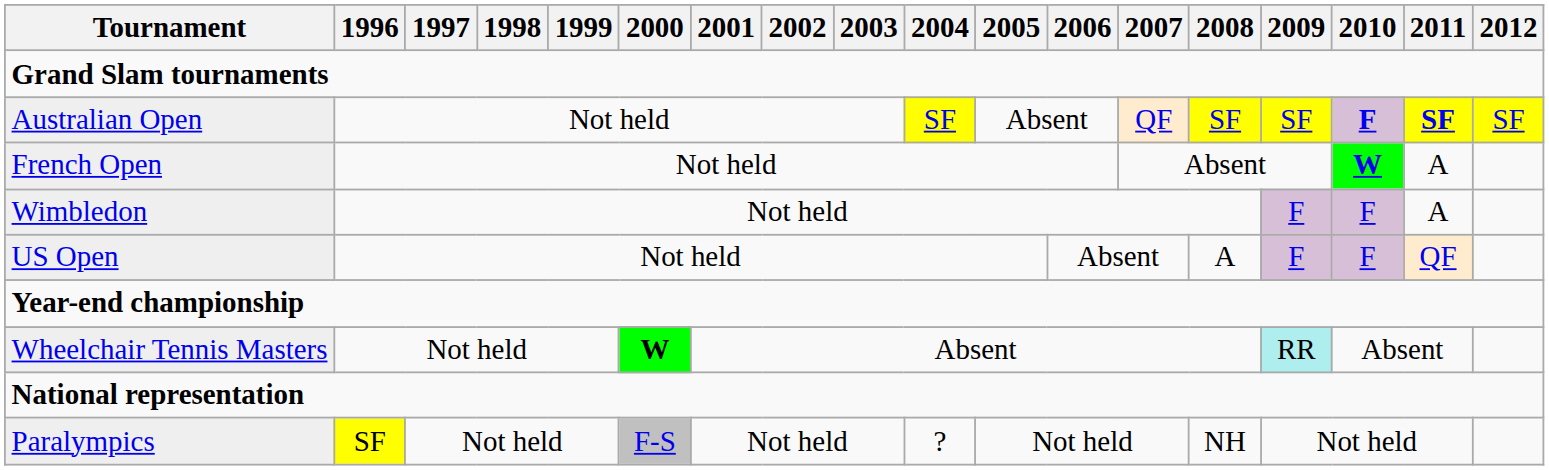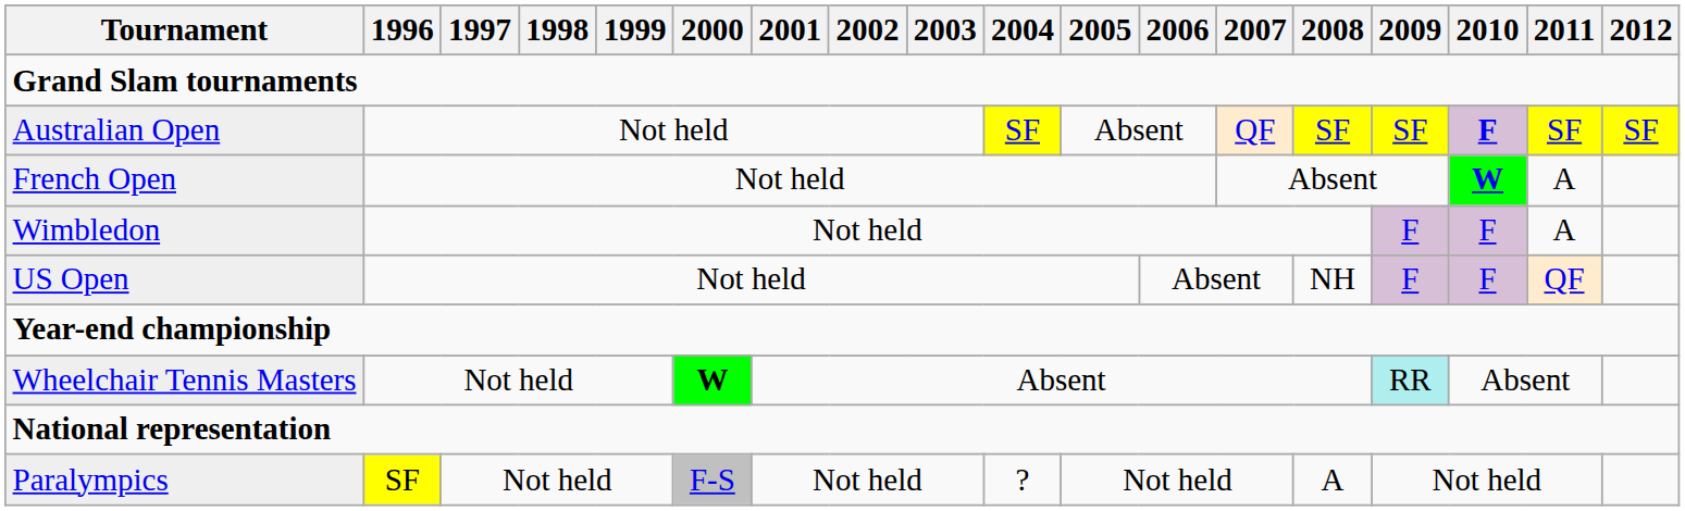 <table class="wikitable">
 <tr>
 <th>Tournament</th>
 <th>1996</th>
 <th>1997</th>
 <th>1998</th>
 <th>1999</th>
 <th>2000</th>
 <th>2001</th>
 <th>2002</th>
 <th>2003</th>
 <th>2004</th>
 <th>2005</th>
 <th>2006</th>
 <th>2007</th>
 <th>2008</th>
 <th>2009</th>
 <th>2010</th>
 <th>2011</th>
 <th>2012</th>
 </tr>
 <tr>
 <td colspan="18"><strong>Grand Slam tournaments</strong></td>
 </tr>
 <tr>
 <td style="background:#efefef;"><a href='#'>Australian Open</a></td>
 <td colspan="8" style="text-align:center;">Not held</td>
 <td style="background:yellow" align="center"><a href='#'>SF</a></td>
 <td colspan="2" align="center">Absent</td>
 <td style="background:#ffebcd;" align="center"><a href='#'>QF</a></td>
 <td style="background:yellow" align="center"><a href='#'>SF</a></td>
 <td style="background:yellow;" align="center"><a href='#'>SF</a></td>
 <td style="background:#D8BFD8;" align="center"><strong><a href='#'>F</a></strong></td>
-<td style="background:yellow;" align="center"><strong><a href='#'>SF</a></strong></td>
+<td style="background:yellow;" align="center"><a href='#'>SF</a></td>
 <td style="background:yellow;" align="center"><a href='#'>SF</a></td>
 </tr>
 <tr>
 <td style="background:#efefef; text-align:left;"><a href='#'>French Open</a></td>
 <td colspan="11" style="text-align:center;">Not held</td>
 <td colspan="3" align="center">Absent</td>
 <td style="background:#00ff00" align="center"><strong><a href='#'>W</a></strong></td>
 <td align="center">A</td>
 <td align="center"></td>
 </tr>
 <tr>
 <td style="background:#efefef; text-align:left;"><a href='#'>Wimbledon</a></td>
 <td colspan="13" style="text-align:center;">Not held</td>
 <td style="background:#D8BFD8;" align="center"><a href='#'>F</a></td>
 <td style="background:#D8BFD8;" align="center"><a href='#'>F</a></td>
 <td align="center">A</td>
 <td align="center"></td>
 </tr>
 <tr>
 <td style="background:#efefef; text-align:left;"><a href='#'>US Open</a></td>
 <td colspan="10" style="text-align:center;">Not held</td>
 <td colspan="2" align="center">Absent</td>
-<td style="text-align:center;">A</td>
+<td align="center">NH</td>
 <td style="background:#D8BFD8;" align="center"><a href='#'>F</a></td>
 <td style="background:#D8BFD8;" align="center"><a href='#'>F</a></td>
 <td style="background:#ffebcd;" align="center"><a href='#'>QF</a></td>
 <td align="center"></td>
 </tr>
 <tr>
 <td colspan="18"><strong>Year-end championship</strong></td>
 </tr>
 <tr>
 <td style="background:#efefef;"><a href='#'>Wheelchair Tennis Masters</a></td>
 <td colspan="4" style="text-align:center;">Not held</td>
 <td style="background:#00ff00" align="center"><strong>W</strong></td>
 <td colspan="8" style="text-align:center;">Absent</td>
 <td style="background:#afeeee; text-align:center;">RR</td>
 <td colspan="2" style="text-align:center;">Absent</td>
 <td style="text-align:center;"></td>
 </tr>
 <tr>
 <td colspan="18"><strong>National representation</strong></td>
 </tr>
 <tr>
 <td style="background:#efefef;"><a href='#'>Paralympics</a></td>
 <td style="background:yellow; text-align:center;">SF</td>
 <td colspan="3" style="text-align:center;">Not held</td>
 <td style="text-align:center; background:silver;"><a href='#'>F-S</a></td>
 <td colspan="3" style="text-align:center;">Not held</td>
 <td style="text-align:center;">?</td>
 <td colspan="3" style="text-align:center;">Not held</td>
-<td align="center">NH</td>
+<td style="text-align:center;">A</td>
 <td colspan="3" style="text-align:center;">Not held</td>
 <td style="text-align:center;"></td>
 </tr>
 </table>
